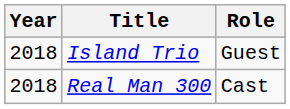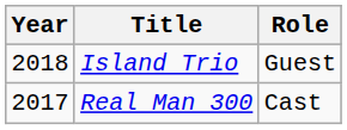 <table class="wikitable">
 <tr>
 <th>Year</th>
 <th>Title</th>
 <th>Role</th>
 </tr>
 <tr>
 <td>2018</td>
 <td><em><a href='#'>Island Trio</a></em></td>
 <td>Guest</td>
 </tr>
 <tr>
-<td>2018</td>
+<td>2017</td>
 <td><em><a href='#'>Real Man 300</a></em></td>
 <td>Cast</td>
 </tr>
 </table>
